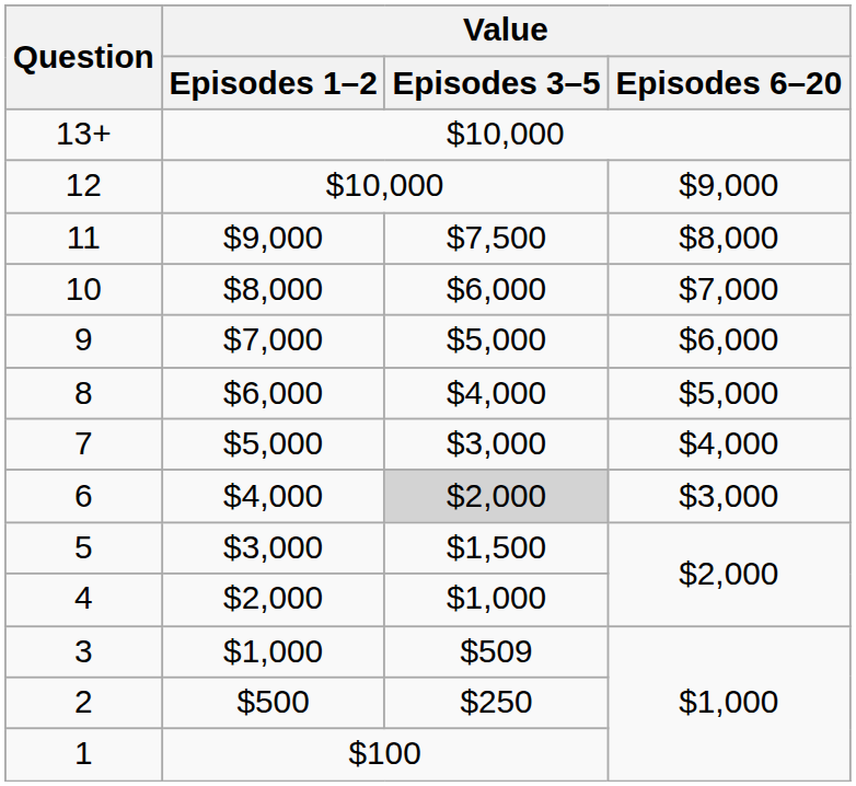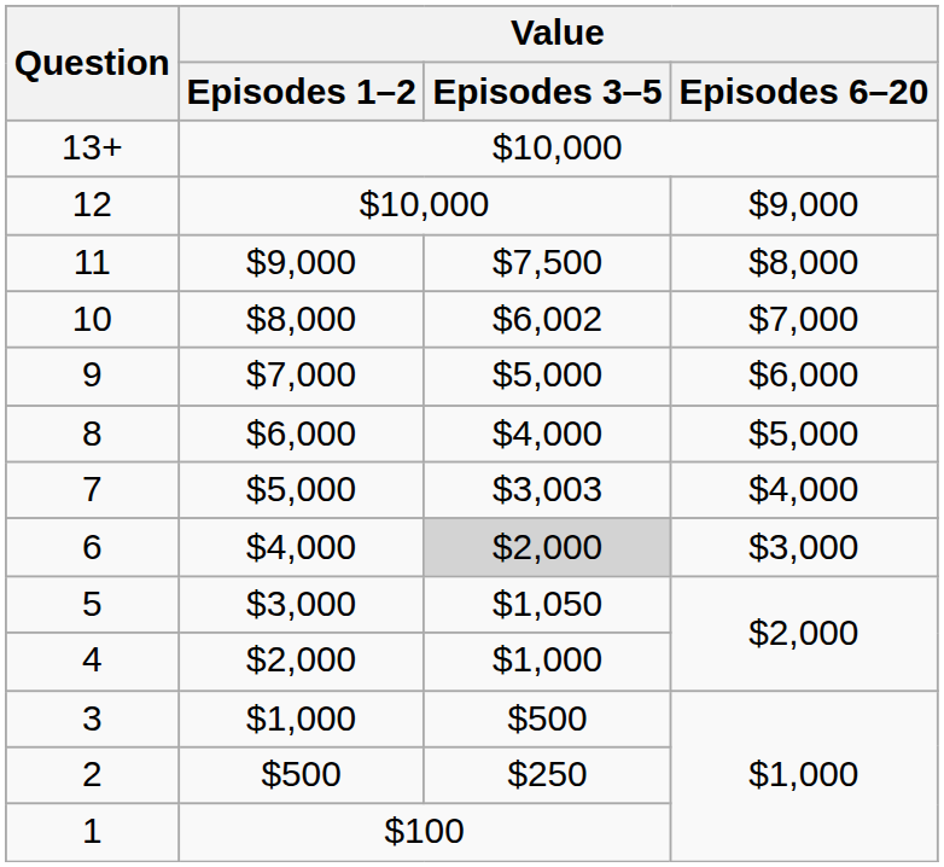 <table class="wikitable">
 <tr>
 <th rowspan="2">Question</th>
 <th colspan="3">Value</th>
 </tr>
 <tr>
 <th>Episodes 1–2</th>
 <th>Episodes 3–5</th>
 <th>Episodes 6–20</th>
 </tr>
 <tr>
 <td align=center>13+</td>
 <td align=center colspan="3">$10,000</td>
 </tr>
 <tr>
 <td align=center>12</td>
 <td align=center colspan="2">$10,000</td>
 <td align=center>$9,000</td>
 </tr>
 <tr>
 <td align=center>11</td>
 <td align=center>$9,000</td>
 <td align=center>$7,500</td>
 <td align=center>$8,000</td>
 </tr>
 <tr>
 <td align=center>10</td>
 <td align=center>$8,000</td>
-<td align=center>$6,000</td>
+<td align=center>$6,002</td>
 <td align=center>$7,000</td>
 </tr>
 <tr>
 <td align=center>9</td>
 <td align=center>$7,000</td>
 <td align=center>$5,000</td>
 <td align=center>$6,000</td>
 </tr>
 <tr>
 <td align=center>8</td>
 <td align=center>$6,000</td>
 <td align=center>$4,000</td>
 <td align=center>$5,000</td>
 </tr>
 <tr>
 <td align=center>7</td>
 <td align=center>$5,000</td>
-<td align=center>$3,000</td>
+<td align=center>$3,003</td>
 <td align=center>$4,000</td>
 </tr>
 <tr>
 <td align=center>6</td>
 <td align=center>$4,000</td>
 <td align=center style="background: lightgrey;">$2,000</td>
 <td align=center>$3,000</td>
 </tr>
 <tr>
 <td align=center>5</td>
 <td align=center>$3,000</td>
-<td align=center>$1,500</td>
+<td align=center>$1,050</td>
 <td align=center rowspan="2">$2,000</td>
 </tr>
 <tr>
 <td align=center>4</td>
 <td align=center>$2,000</td>
 <td align=center>$1,000</td>
 </tr>
 <tr>
 <td align=center>3</td>
 <td align=center>$1,000</td>
-<td align=center>$509</td>
+<td align=center>$500</td>
 <td align=center rowspan="3">$1,000</td>
 </tr>
 <tr>
 <td align=center>2</td>
 <td align=center>$500</td>
 <td align=center>$250</td>
 </tr>
 <tr>
 <td align=center>1</td>
 <td align=center colspan="2">$100</td>
 </tr>
 </table>
